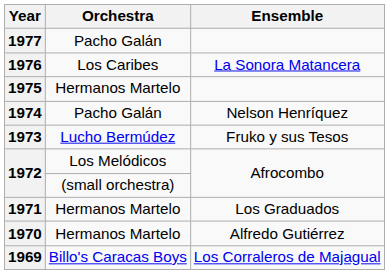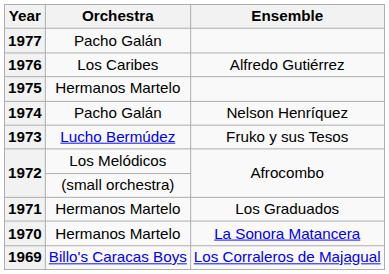 <table class="wikitable" style="text-align:center;">
 <tr>
 <th>Year</th>
 <th>Orchestra</th>
 <th>Ensemble</th>
 </tr>
 <tr>
 <th>1977</th>
 <td>Pacho Galán</td>
 <td></td>
 </tr>
 <tr>
 <th>1976</th>
 <td>Los Caribes</td>
-<td><a href='#'>La Sonora Matancera</a></td>
+<td>Alfredo Gutiérrez</td>
 </tr>
 <tr>
 <th>1975</th>
 <td>Hermanos Martelo</td>
 <td></td>
 </tr>
 <tr>
 <th>1974</th>
 <td>Pacho Galán</td>
 <td>Nelson Henríquez</td>
 </tr>
 <tr>
 <th>1973</th>
 <td><a href='#'>Lucho Bermúdez</a></td>
 <td>Fruko y sus Tesos</td>
 </tr>
 <tr>
 <th rowspan="2">1972</th>
 <td>Los Melódicos</td>
 <td rowspan="2">Afrocombo</td>
 </tr>
 <tr>
 <td> (small orchestra)</td>
 </tr>
 <tr>
 <th>1971</th>
 <td>Hermanos Martelo</td>
 <td>Los Graduados</td>
 </tr>
 <tr>
 <th>1970</th>
 <td>Hermanos Martelo</td>
-<td>Alfredo Gutiérrez</td>
+<td><a href='#'>La Sonora Matancera</a></td>
 </tr>
 <tr>
 <th>1969</th>
 <td><a href='#'>Billo's Caracas Boys</a></td>
 <td><a href='#'>Los Corraleros de Majagual</a></td>
 </tr>
 </table>
